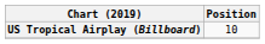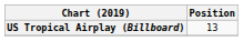 <table class="wikitable plainrowheaders" style="text-align:center">
 <tr>
 <th scope="col">Chart (2019)</th>
 <th scope="col">Position</th>
 </tr>
 <tr>
 <th scope="row">US Tropical Airplay (<em>Billboard</em>)</th>
-<td>10</td>
+<td>13</td>
 </tr>
 <tr>
 </tr>
 </table>
